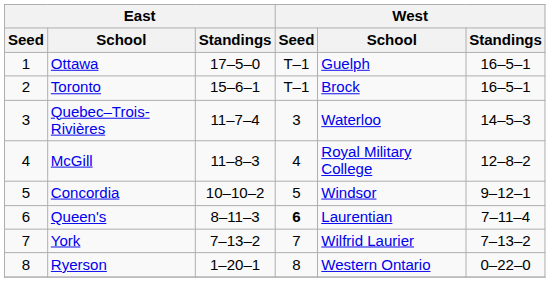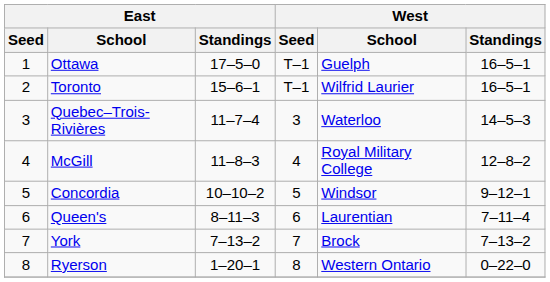 <table class="wikitable">
 <tr>
 <th colspan=3>East</th>
 <th colspan=3>West</th>
 </tr>
 <tr>
 <th>Seed</th>
 <th style="width:150px">School</th>
 <th>Standings</th>
 <th>Seed</th>
 <th style="width:150px">School</th>
 <th>Standings</th>
 </tr>
 <tr>
 <td align=center>1</td>
 <td><a href='#'>Ottawa</a></td>
 <td align=center>17–5–0</td>
 <td align=center>T–1</td>
 <td><a href='#'>Guelph</a></td>
 <td align=center>16–5–1</td>
 </tr>
 <tr>
 <td align=center>2</td>
 <td><a href='#'>Toronto</a></td>
 <td align=center>15–6–1</td>
 <td align=center>T–1</td>
-<td><a href='#'>Brock</a></td>
+<td><a href='#'>Wilfrid Laurier</a></td>
 <td align=center>16–5–1</td>
 </tr>
 <tr>
 <td align=center>3</td>
 <td><a href='#'>Quebec–Trois-Rivières</a></td>
 <td align=center>11–7–4</td>
 <td align=center>3</td>
 <td><a href='#'>Waterloo</a></td>
 <td align=center>14–5–3</td>
 </tr>
 <tr>
 <td align=center>4</td>
 <td><a href='#'>McGill</a></td>
 <td align=center>11–8–3</td>
 <td align=center>4</td>
 <td><a href='#'>Royal Military College</a></td>
 <td align=center>12–8–2</td>
 </tr>
 <tr>
 <td align=center>5</td>
 <td><a href='#'>Concordia</a></td>
 <td align=center>10–10–2</td>
 <td align=center>5</td>
 <td><a href='#'>Windsor</a></td>
 <td align=center>9–12–1</td>
 </tr>
 <tr>
 <td align=center>6</td>
 <td><a href='#'>Queen's</a></td>
 <td align=center>8–11–3</td>
-<td align=center><strong>6</strong></td>
+<td align=center>6</td>
 <td><a href='#'>Laurentian</a></td>
 <td align=center>7–11–4</td>
 </tr>
 <tr>
 <td align=center>7</td>
 <td><a href='#'>York</a></td>
 <td align=center>7–13–2</td>
 <td align=center>7</td>
-<td><a href='#'>Wilfrid Laurier</a></td>
+<td><a href='#'>Brock</a></td>
 <td align=center>7–13–2</td>
 </tr>
 <tr>
 <td align=center>8</td>
 <td><a href='#'>Ryerson</a></td>
 <td align=center>1–20–1</td>
 <td align=center>8</td>
 <td><a href='#'>Western Ontario</a></td>
 <td align=center>0–22–0</td>
 </tr>
 <tr>
 </tr>
 </table>
